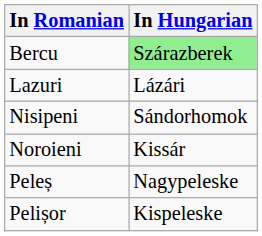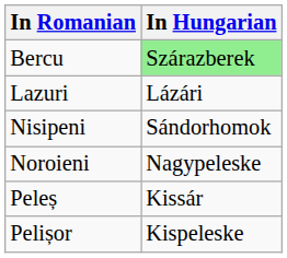 <table class="wikitable">
 <tr>
 <th>In <a href='#'>Romanian</a></th>
 <th>In <a href='#'> Hungarian</a></th>
 </tr>
 <tr>
 <td>Bercu</td>
 <td style="background: lightgreen;">Szárazberek</td>
 </tr>
 <tr>
 <td>Lazuri</td>
 <td>Lázári</td>
 </tr>
 <tr>
 <td>Nisipeni</td>
 <td>Sándorhomok</td>
 </tr>
 <tr>
 <td>Noroieni</td>
-<td>Kissár</td>
+<td>Nagypeleske</td>
 </tr>
 <tr>
 <td>Peleș</td>
-<td>Nagypeleske</td>
+<td>Kissár</td>
 </tr>
 <tr>
 <td>Pelișor</td>
 <td>Kispeleske</td>
 </tr>
 </table>
